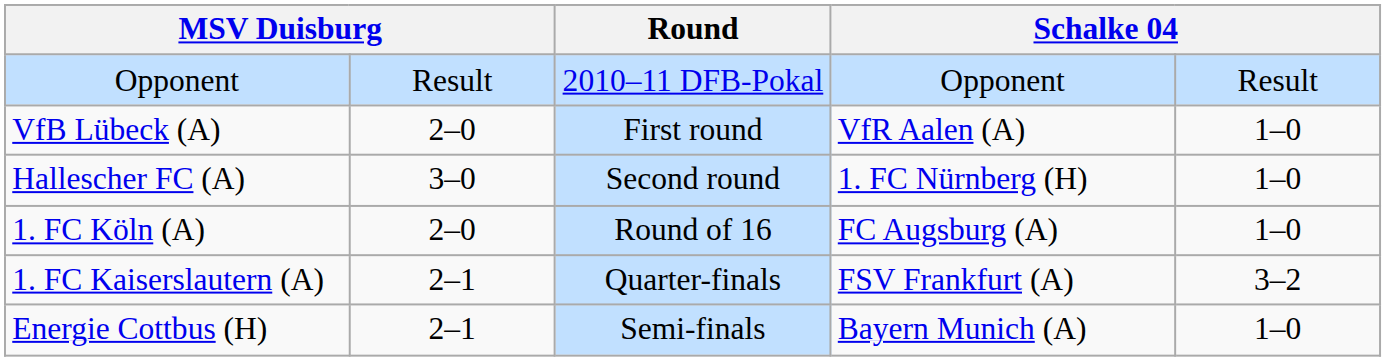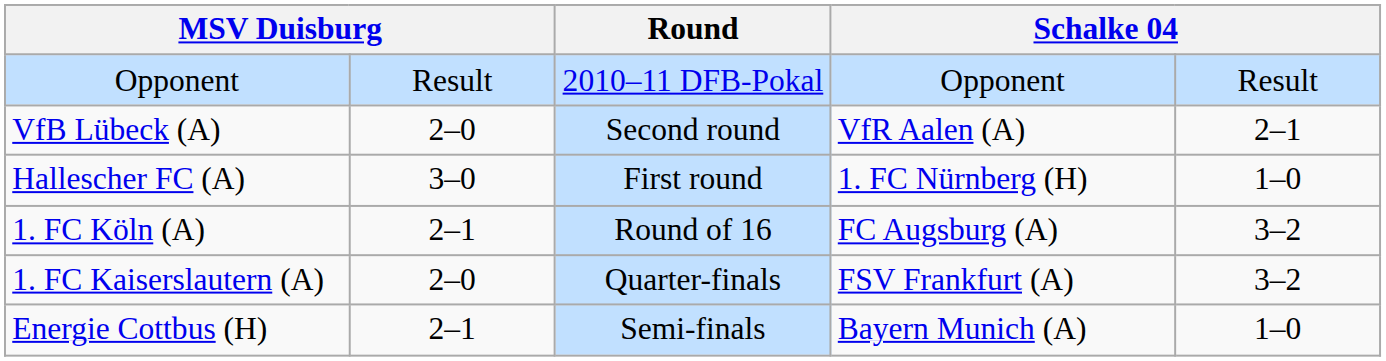 <table class="wikitable" style="text-align:center; white-space:nowrap;">
 <tr>
 <th colspan="2"><a href='#'>MSV Duisburg</a></th>
 <th>Round</th>
 <th colspan="2"><a href='#'>Schalke 04</a></th>
 </tr>
 <tr style="background:#C1E0FF;">
 <td style="width:25%;">Opponent</td>
 <td style="width:15%;">Result</td>
 <td><a href='#'>2010–11 DFB-Pokal</a></td>
 <td style="width:25%;">Opponent</td>
 <td style="width:15%;">Result</td>
 </tr>
 <tr>
 <td style="text-align:left;"><a href='#'>VfB Lübeck</a> (A)</td>
 <td>2–0</td>
-<td style="background:#C1E0FF;">First round</td>
+<td style="background:#C1E0FF;">Second round</td>
 <td style="text-align:left;"><a href='#'>VfR Aalen</a> (A)</td>
-<td>1–0</td>
+<td>2–1</td>
 </tr>
 <tr>
 <td style="text-align:left;"><a href='#'>Hallescher FC</a> (A)</td>
 <td>3–0</td>
-<td style="background:#C1E0FF;">Second round</td>
+<td style="background:#C1E0FF;">First round</td>
 <td style="text-align:left;"><a href='#'>1. FC Nürnberg</a> (H)</td>
 <td>1–0</td>
 </tr>
 <tr>
 <td style="text-align:left;"><a href='#'>1. FC Köln</a> (A)</td>
-<td>2–0</td>
+<td>2–1</td>
 <td style="background:#C1E0FF;">Round of 16</td>
 <td style="text-align:left;"><a href='#'>FC Augsburg</a> (A)</td>
-<td>1–0</td>
+<td>3–2 </td>
 </tr>
 <tr>
 <td style="text-align:left;"><a href='#'>1. FC Kaiserslautern</a> (A)</td>
-<td>2–1</td>
+<td>2–0</td>
 <td style="background:#C1E0FF;">Quarter-finals</td>
 <td style="text-align:left;"><a href='#'>FSV Frankfurt</a> (A)</td>
 <td>3–2 </td>
 </tr>
 <tr>
 <td style="text-align:left;"><a href='#'>Energie Cottbus</a> (H)</td>
 <td>2–1</td>
 <td style="background:#C1E0FF;">Semi-finals</td>
 <td style="text-align:left;"><a href='#'>Bayern Munich</a> (A)</td>
 <td>1–0</td>
 </tr>
 </table>
